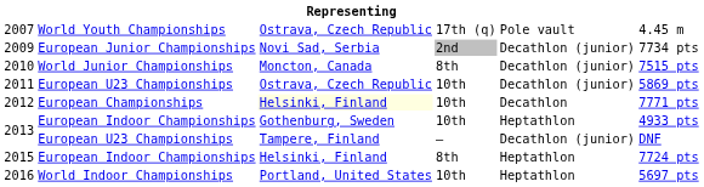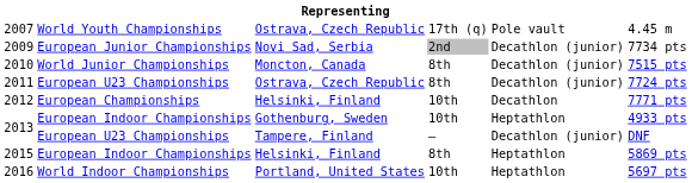 <table>
 <tr>
 <th colspan="6">Representing </th>
 </tr>
 <tr>
 <td>2007</td>
 <td><a href='#'>World Youth Championships</a></td>
 <td><a href='#'>Ostrava, Czech Republic</a></td>
 <td>17th (q)</td>
 <td>Pole vault</td>
 <td>4.45 m</td>
 </tr>
 <tr>
 <td>2009</td>
 <td><a href='#'>European Junior Championships</a></td>
 <td><a href='#'>Novi Sad, Serbia</a></td>
 <td bgcolor=silver>2nd</td>
 <td>Decathlon (junior)</td>
 <td>7734 pts</td>
 </tr>
 <tr>
 <td>2010</td>
 <td><a href='#'>World Junior Championships</a></td>
 <td><a href='#'>Moncton, Canada</a></td>
 <td>8th</td>
 <td>Decathlon (junior)</td>
 <td><a href='#'>7515 pts</a></td>
 </tr>
 <tr>
 <td>2011</td>
 <td><a href='#'>European U23 Championships</a></td>
 <td><a href='#'>Ostrava, Czech Republic</a></td>
-<td>10th</td>
+<td>8th</td>
 <td>Decathlon (junior)</td>
-<td><a href='#'>5869 pts</a></td>
+<td><a href='#'>7724 pts</a></td>
 </tr>
 <tr>
 <td>2012</td>
 <td><a href='#'>European Championships</a></td>
-<td style="background: lightyellow;"><a href='#'>Helsinki, Finland</a></td>
+<td><a href='#'>Helsinki, Finland</a></td>
 <td>10th</td>
 <td>Decathlon</td>
 <td><a href='#'>7771 pts</a></td>
 </tr>
 <tr>
 <td rowspan=2>2013</td>
 <td><a href='#'>European Indoor Championships</a></td>
 <td><a href='#'>Gothenburg, Sweden</a></td>
 <td>10th</td>
 <td>Heptathlon</td>
 <td><a href='#'>4933 pts</a></td>
 </tr>
 <tr>
 <td><a href='#'>European U23 Championships</a></td>
 <td><a href='#'>Tampere, Finland</a></td>
 <td>–</td>
 <td>Decathlon (junior)</td>
 <td><a href='#'>DNF</a></td>
 </tr>
 <tr>
 <td>2015</td>
 <td><a href='#'>European Indoor Championships</a></td>
 <td><a href='#'>Helsinki, Finland</a></td>
 <td>8th</td>
 <td>Heptathlon</td>
-<td><a href='#'>7724 pts</a></td>
+<td><a href='#'>5869 pts</a></td>
 </tr>
 <tr>
 <td>2016</td>
 <td><a href='#'>World Indoor Championships</a></td>
 <td><a href='#'>Portland, United States</a></td>
 <td>10th</td>
 <td>Heptathlon</td>
 <td><a href='#'>5697 pts</a></td>
 </tr>
 </table>
